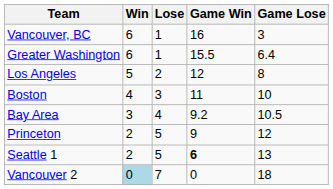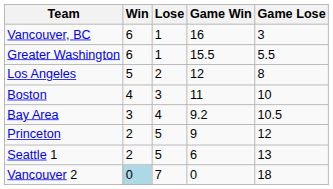 <table class="wikitable">
 <tr>
 <th>Team</th>
 <th>Win</th>
 <th>Lose</th>
 <th>Game Win</th>
 <th>Game Lose</th>
 </tr>
 <tr>
 <td><a href='#'>Vancouver, BC</a></td>
 <td>6</td>
 <td>1</td>
 <td>16</td>
 <td>3</td>
 </tr>
 <tr>
 <td><a href='#'>Greater Washington</a></td>
 <td>6</td>
 <td>1</td>
 <td>15.5</td>
-<td>6.4</td>
+<td>5.5</td>
 </tr>
 <tr>
 <td><a href='#'>Los Angeles</a></td>
 <td>5</td>
 <td>2</td>
 <td>12</td>
 <td>8</td>
 </tr>
 <tr>
 <td><a href='#'>Boston</a></td>
 <td>4</td>
 <td>3</td>
 <td>11</td>
 <td>10</td>
 </tr>
 <tr>
 <td><a href='#'>Bay Area</a></td>
 <td>3</td>
 <td>4</td>
 <td>9.2</td>
 <td>10.5</td>
 </tr>
 <tr>
 <td><a href='#'>Princeton</a></td>
 <td>2</td>
 <td>5</td>
 <td>9</td>
 <td>12</td>
 </tr>
 <tr>
 <td><a href='#'>Seattle</a> 1</td>
 <td>2</td>
 <td>5</td>
-<td><strong>6</strong></td>
+<td>6</td>
 <td>13</td>
 </tr>
 <tr>
 <td><a href='#'>Vancouver</a> 2</td>
 <td style="background: lightblue;">0</td>
 <td>7</td>
 <td>0</td>
 <td>18</td>
 </tr>
 </table>
